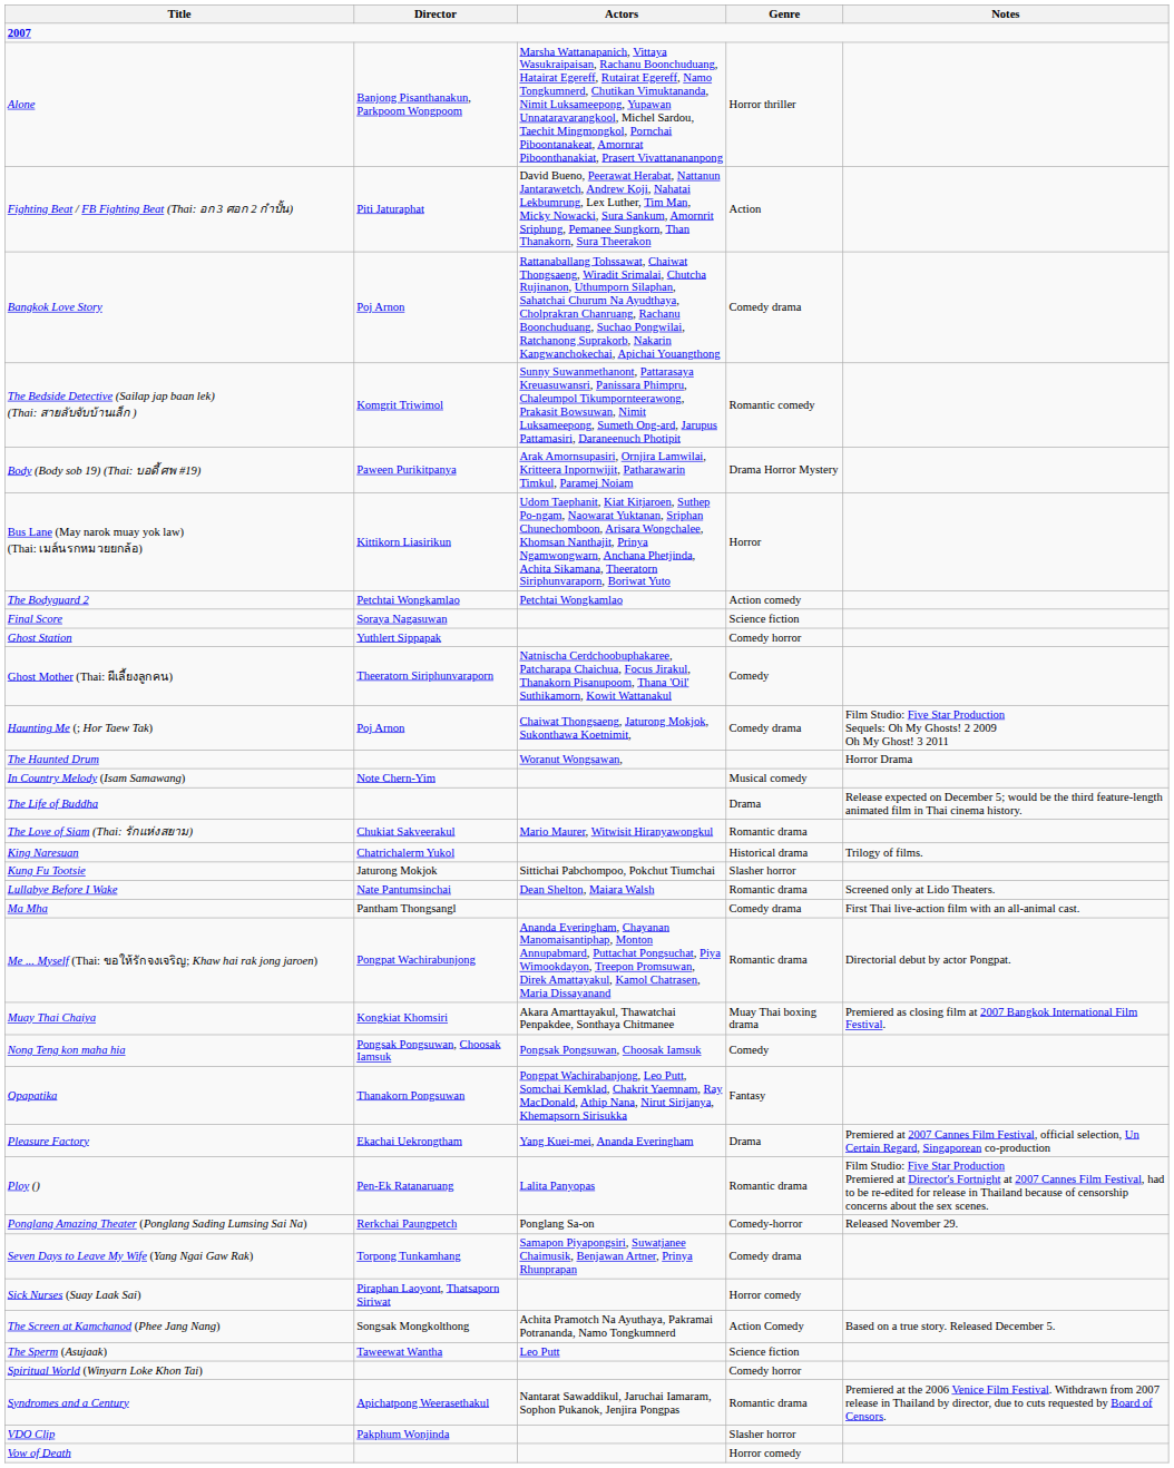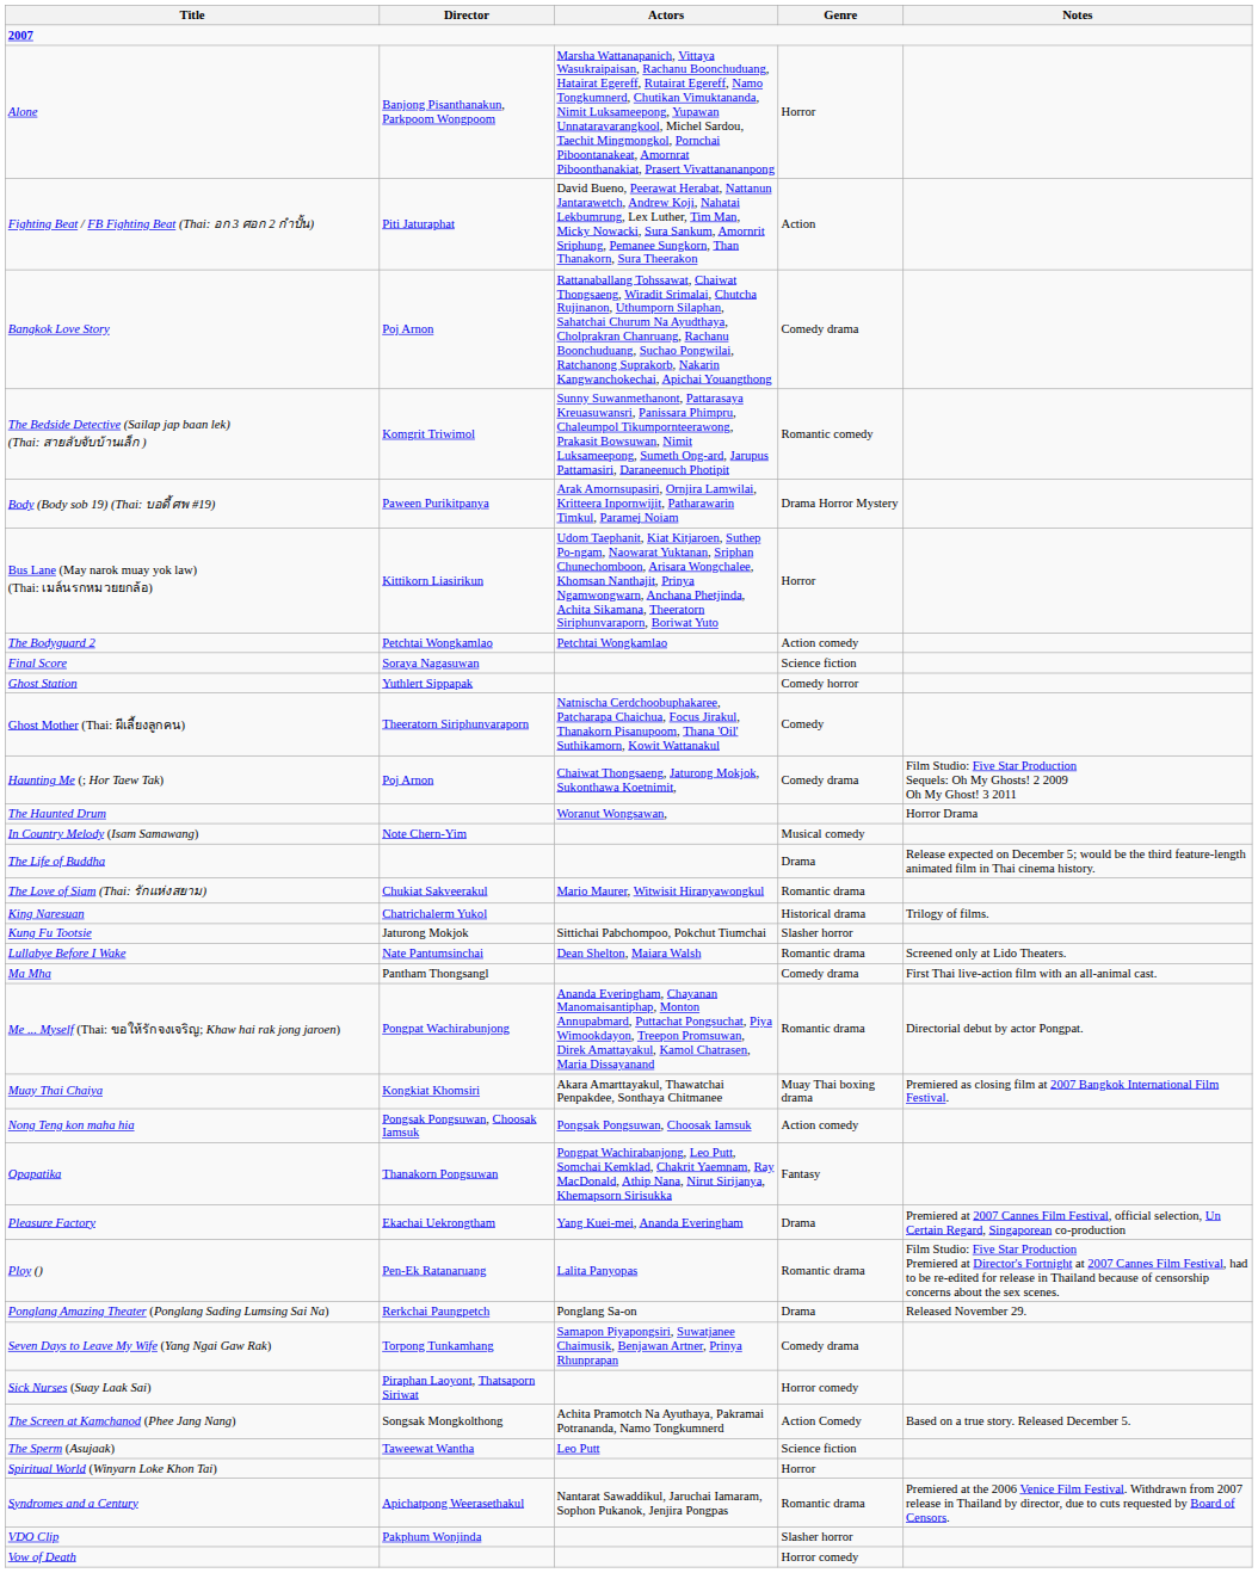 <table class="wikitable" style="width:100%;">
 <tr>
 <th style="width:30%;">Title</th>
 <th style="width:14%;">Director</th>
 <th style="width:18%;">Actors</th>
 <th style="width:10%;">Genre</th>
 <th style="width:28%;">Notes</th>
 </tr>
 <tr>
 <td colspan="6" ><strong><a href='#'>2007</a></strong></td>
 </tr>
 <tr>
 <td><em><a href='#'>Alone</a></em></td>
 <td><a href='#'>Banjong Pisanthanakun</a>, <a href='#'>Parkpoom Wongpoom</a></td>
 <td><a href='#'>Marsha Wattanapanich</a>, <a href='#'>Vittaya Wasukraipaisan</a>, <a href='#'>Rachanu Boonchuduang</a>, <a href='#'>Hatairat Egereff</a>, <a href='#'>Rutairat Egereff</a>, <a href='#'>Namo Tongkumnerd</a>, <a href='#'>Chutikan Vimuktananda</a>, <a href='#'>Nimit Luksameepong</a>, <a href='#'>Yupawan Unnataravarangkool</a>, Michel Sardou, <a href='#'>Taechit Mingmongkol</a>, <a href='#'>Pornchai Piboontanakeat</a>, <a href='#'>Amornrat Piboonthanakiat</a>, <a href='#'>Prasert Vivattanananpong</a></td>
-<td>Horror thriller</td>
+<td>Horror</td>
 <td></td>
 </tr>
 <tr>
 <td><em><a href='#'>Fighting Beat</a>  / <a href='#'>FB Fighting Beat</a>  (Thai: อก 3 ศอก 2 กำปั้น)</em></td>
 <td><a href='#'>Piti Jaturaphat</a></td>
 <td>David Bueno, <a href='#'>Peerawat Herabat</a>, <a href='#'>Nattanun Jantarawetch</a>, <a href='#'>Andrew Koji</a>, <a href='#'>Nahatai Lekbumrung</a>, Lex Luther, <a href='#'>Tim Man</a>, <a href='#'>Micky Nowacki</a>, <a href='#'>Sura Sankum</a>, <a href='#'>Amornrit Sriphung</a>, <a href='#'>Pemanee Sungkorn</a>, <a href='#'>Than Thanakorn</a>, <a href='#'>Sura Theerakon</a></td>
 <td>Action</td>
 <td></td>
 </tr>
 <tr>
 <td><em><a href='#'>Bangkok Love Story</a></em></td>
 <td><a href='#'>Poj Arnon</a></td>
 <td><a href='#'>Rattanaballang Tohssawat</a>, <a href='#'>Chaiwat Thongsaeng</a>, <a href='#'>Wiradit Srimalai</a>, <a href='#'>Chutcha Rujinanon</a>, <a href='#'>Uthumporn Silaphan</a>, <a href='#'>Sahatchai Churum Na Ayudthaya</a>, <a href='#'>Cholprakran Chanruang</a>, <a href='#'>Rachanu Boonchuduang</a>, <a href='#'>Suchao Pongwilai</a>, <a href='#'>Ratchanong Suprakorb</a>, <a href='#'>Nakarin Kangwanchokechai</a>, <a href='#'>Apichai Youangthong</a></td>
 <td>Comedy drama</td>
 <td></td>
 </tr>
 <tr>
 <td><em><a href='#'>The Bedside Detective</a> (Sailap jap baan lek)</em><br><em>(Thai: สายลับจับบ้านเล็ก )</em></td>
 <td><a href='#'>Komgrit Triwimol</a></td>
 <td><a href='#'>Sunny Suwanmethanont</a>, <a href='#'>Pattarasaya Kreuasuwansri</a>, <a href='#'>Panissara Phimpru</a>, <a href='#'>Chaleumpol Tikumpornteerawong</a>, <a href='#'>Prakasit Bowsuwan</a>, <a href='#'>Nimit Luksameepong</a>, <a href='#'>Sumeth Ong-ard</a>, <a href='#'>Jarupus Pattamasiri</a>, <a href='#'>Daraneenuch Photipit</a></td>
 <td>Romantic comedy</td>
 <td></td>
 </tr>
 <tr>
 <td><em><a href='#'>Body</a> (Body sob 19) (Thai: บอดี้ ศพ #19)</em></td>
 <td><a href='#'>Paween Purikitpanya</a></td>
 <td><a href='#'>Arak Amornsupasiri</a>, <a href='#'>Ornjira Lamwilai</a>, <a href='#'>Kritteera Inpornwijit</a>, <a href='#'>Patharawarin Timkul</a>, <a href='#'>Paramej Noiam</a></td>
 <td>Drama Horror Mystery</td>
 <td></td>
 </tr>
 <tr>
 <td><a href='#'>Bus Lane</a> (May narok muay yok law)<br>(Thai: เมล์นรกหมวยยกล้อ)</td>
 <td><a href='#'>Kittikorn Liasirikun</a></td>
 <td><a href='#'>Udom Taephanit</a>, <a href='#'>Kiat Kitjaroen</a>, <a href='#'>Suthep Po-ngam</a>, <a href='#'>Naowarat Yuktanan</a>, <a href='#'>Sriphan Chunechomboon</a>, <a href='#'>Arisara Wongchalee</a>, <a href='#'>Khomsan Nanthajit</a>, <a href='#'>Prinya Ngamwongwarn</a>, <a href='#'>Anchana Phetjinda</a>, <a href='#'>Achita Sikamana</a>, <a href='#'>Theeratorn Siriphunvaraporn</a>, <a href='#'>Boriwat Yuto</a></td>
 <td>Horror</td>
 <td></td>
 </tr>
 <tr>
 <td><em><a href='#'>The Bodyguard 2</a></em></td>
 <td><a href='#'>Petchtai Wongkamlao</a></td>
 <td><a href='#'>Petchtai Wongkamlao</a></td>
 <td>Action comedy</td>
 <td></td>
 </tr>
 <tr>
 <td><em><a href='#'>Final Score</a></em></td>
 <td><a href='#'>Soraya Nagasuwan</a></td>
 <td></td>
 <td>Science fiction</td>
 <td></td>
 </tr>
 <tr>
 <td><em><a href='#'>Ghost Station</a></em></td>
 <td><a href='#'>Yuthlert Sippapak</a></td>
 <td></td>
 <td>Comedy horror</td>
 <td></td>
 </tr>
 <tr>
 <td><a href='#'>Ghost Mother</a>  (Thai: ผีเลี้ยงลูกคน)</td>
 <td><a href='#'>Theeratorn Siriphunvaraporn</a></td>
 <td><a href='#'>Natnischa Cerdchoobuphakaree</a>, <a href='#'>Patcharapa Chaichua</a>, <a href='#'>Focus Jirakul</a>, <a href='#'>Thanakorn Pisanupoom</a>, <a href='#'>Thana 'Oil' Suthikamorn</a>, <a href='#'>Kowit Wattanakul</a></td>
 <td>Comedy</td>
 <td></td>
 </tr>
 <tr>
 <td><em><a href='#'>Haunting Me</a></em> (; <em>Hor Taew Tak</em>)</td>
 <td><a href='#'>Poj Arnon</a></td>
 <td><a href='#'>Chaiwat Thongsaeng</a>, <a href='#'>Jaturong Mokjok</a>, <a href='#'>Sukonthawa Koetnimit</a>,</td>
 <td>Comedy drama</td>
 <td>Film Studio: <a href='#'>Five Star Production</a><br>Sequels: Oh My Ghosts! 2 2009<br>Oh My Ghost! 3 2011</td>
 </tr>
 <tr>
 <td><em><a href='#'>The Haunted Drum</a></em></td>
 <td></td>
 <td><a href='#'>Woranut Wongsawan</a>,</td>
 <td></td>
 <td>Horror Drama</td>
 </tr>
 <tr>
 <td><em><a href='#'>In Country Melody</a></em> (<em>Isam Samawang</em>)</td>
 <td><a href='#'>Note Chern-Yim</a></td>
 <td></td>
 <td>Musical comedy</td>
 <td></td>
 </tr>
 <tr>
 <td><em><a href='#'>The Life of Buddha</a></em></td>
 <td></td>
 <td></td>
 <td>Drama</td>
 <td>Release expected on December 5; would be the third feature-length animated film in Thai cinema history.</td>
 </tr>
 <tr>
 <td><em><a href='#'>The Love of Siam</a> (Thai: รักแห่งสยาม)</em></td>
 <td><a href='#'>Chukiat Sakveerakul</a></td>
 <td><a href='#'>Mario Maurer</a>, <a href='#'>Witwisit Hiranyawongkul</a></td>
 <td>Romantic drama</td>
 <td></td>
 </tr>
 <tr>
 <td><em><a href='#'>King Naresuan</a></em></td>
 <td><a href='#'>Chatrichalerm Yukol</a></td>
 <td></td>
 <td>Historical drama</td>
 <td>Trilogy of films.</td>
 </tr>
 <tr>
 <td><em><a href='#'>Kung Fu Tootsie</a></em></td>
 <td>Jaturong Mokjok</td>
 <td>Sittichai Pabchompoo, Pokchut Tiumchai</td>
 <td>Slasher horror</td>
 <td></td>
 </tr>
 <tr>
 <td><em><a href='#'>Lullabye Before I Wake</a></em></td>
 <td><a href='#'>Nate Pantumsinchai</a></td>
 <td><a href='#'>Dean Shelton</a>, <a href='#'>Maiara Walsh</a></td>
 <td>Romantic drama</td>
 <td>Screened only at Lido Theaters.</td>
 </tr>
 <tr>
 <td><em><a href='#'>Ma Mha</a></em></td>
 <td>Pantham Thongsangl</td>
 <td></td>
 <td>Comedy drama</td>
 <td>First Thai live-action film with an all-animal cast.</td>
 </tr>
 <tr>
 <td><em><a href='#'>Me ... Myself</a></em> (Thai: ขอให้รักจงเจริญ; <em>Khaw hai rak jong jaroen</em>)</td>
 <td><a href='#'>Pongpat Wachirabunjong</a></td>
 <td><a href='#'>Ananda Everingham</a>, <a href='#'>Chayanan Manomaisantiphap</a>, <a href='#'>Monton Annupabmard</a>, <a href='#'>Puttachat Pongsuchat</a>, <a href='#'>Piya Wimookdayon</a>, <a href='#'>Treepon Promsuwan</a>, <a href='#'>Direk Amattayakul</a>, <a href='#'>Kamol Chatrasen</a>, <a href='#'>Maria Dissayanand</a></td>
 <td>Romantic drama</td>
 <td>Directorial debut by actor Pongpat.</td>
 </tr>
 <tr>
 <td><em><a href='#'>Muay Thai Chaiya</a></em></td>
 <td><a href='#'>Kongkiat Khomsiri</a></td>
 <td>Akara Amarttayakul, Thawatchai Penpakdee, Sonthaya Chitmanee</td>
 <td>Muay Thai boxing drama</td>
 <td>Premiered as closing film at <a href='#'>2007 Bangkok International Film Festival</a>.</td>
 </tr>
 <tr>
 <td><em><a href='#'>Nong Teng kon maha hia</a></em></td>
 <td><a href='#'>Pongsak Pongsuwan</a>, <a href='#'>Choosak Iamsuk</a></td>
 <td><a href='#'>Pongsak Pongsuwan</a>, <a href='#'>Choosak Iamsuk</a></td>
-<td>Comedy</td>
+<td>Action comedy</td>
 <td></td>
 </tr>
 <tr>
 <td><em><a href='#'>Opapatika</a></em></td>
 <td><a href='#'>Thanakorn Pongsuwan</a></td>
 <td><a href='#'>Pongpat Wachirabanjong</a>, <a href='#'>Leo Putt</a>, <a href='#'>Somchai Kemklad</a>, <a href='#'>Chakrit Yaemnam</a>, <a href='#'>Ray MacDonald</a>, <a href='#'>Athip Nana</a>, <a href='#'>Nirut Sirijanya</a>, <a href='#'>Khemapsorn Sirisukka</a></td>
 <td>Fantasy</td>
 <td></td>
 </tr>
 <tr>
 <td><em><a href='#'>Pleasure Factory</a></em></td>
 <td><a href='#'>Ekachai Uekrongtham</a></td>
 <td><a href='#'>Yang Kuei-mei</a>, <a href='#'>Ananda Everingham</a></td>
 <td>Drama</td>
 <td>Premiered at <a href='#'>2007 Cannes Film Festival</a>, official selection, <a href='#'>Un Certain Regard</a>, <a href='#'>Singaporean</a> co-production</td>
 </tr>
 <tr>
 <td><em><a href='#'>Ploy</a> ()</em></td>
 <td><a href='#'>Pen-Ek Ratanaruang</a></td>
 <td><a href='#'>Lalita Panyopas</a></td>
 <td>Romantic drama</td>
 <td>Film Studio: <a href='#'>Five Star Production</a><br>Premiered at <a href='#'>Director's Fortnight</a> at <a href='#'>2007 Cannes Film Festival</a>, had to be re-edited for release in Thailand because of censorship concerns about the sex scenes.</td>
 </tr>
 <tr>
 <td><em><a href='#'>Ponglang Amazing Theater</a></em> (<em>Ponglang Sading Lumsing Sai Na</em>)</td>
 <td><a href='#'>Rerkchai Paungpetch</a></td>
 <td>Ponglang Sa-on</td>
-<td>Comedy-horror</td>
+<td>Drama</td>
 <td>Released November 29.</td>
 </tr>
 <tr>
 <td><em><a href='#'>Seven Days to Leave My Wife</a></em> (<em>Yang Ngai Gaw Rak</em>)</td>
 <td><a href='#'>Torpong Tunkamhang</a></td>
 <td><a href='#'>Samapon Piyapongsiri</a>, <a href='#'>Suwatjanee Chaimusik</a>, <a href='#'>Benjawan Artner</a>, <a href='#'>Prinya Rhunprapan</a></td>
 <td>Comedy drama</td>
 <td></td>
 </tr>
 <tr>
 <td><em><a href='#'>Sick Nurses</a></em> (<em>Suay Laak Sai</em>)</td>
 <td><a href='#'>Piraphan Laoyont</a>, <a href='#'>Thatsaporn Siriwat</a></td>
 <td></td>
 <td>Horror comedy</td>
 <td></td>
 </tr>
 <tr>
 <td><em><a href='#'>The Screen at Kamchanod</a></em> (<em>Phee Jang Nang</em>)</td>
 <td>Songsak Mongkolthong</td>
 <td>Achita Pramotch Na Ayuthaya, Pakramai Potrananda, Namo Tongkumnerd</td>
 <td>Action Comedy</td>
 <td>Based on a true story. Released December 5.</td>
 </tr>
 <tr>
 <td><em><a href='#'>The Sperm</a></em> (<em>Asujaak</em>)</td>
 <td><a href='#'>Taweewat Wantha</a></td>
 <td><a href='#'>Leo Putt</a></td>
 <td>Science fiction</td>
 <td></td>
 </tr>
 <tr>
 <td><em><a href='#'>Spiritual World</a></em> (<em>Winyarn Loke Khon Tai</em>)</td>
 <td></td>
 <td></td>
-<td>Comedy horror</td>
+<td>Horror</td>
 <td></td>
 </tr>
 <tr>
 <td><em><a href='#'>Syndromes and a Century</a></em></td>
 <td><a href='#'>Apichatpong Weerasethakul</a></td>
 <td>Nantarat Sawaddikul, Jaruchai Iamaram, Sophon Pukanok, Jenjira Pongpas</td>
 <td>Romantic drama</td>
 <td>Premiered at the 2006 <a href='#'>Venice Film Festival</a>. Withdrawn from 2007 release in Thailand by director, due to cuts requested by <a href='#'>Board of Censors</a>.</td>
 </tr>
 <tr>
 <td><em><a href='#'>VDO Clip</a></em></td>
 <td><a href='#'>Pakphum Wonjinda</a></td>
 <td></td>
 <td>Slasher horror</td>
 <td></td>
 </tr>
 <tr>
 <td><em><a href='#'>Vow of Death</a></em></td>
 <td></td>
 <td></td>
 <td>Horror comedy</td>
 <td></td>
 </tr>
 </table>
